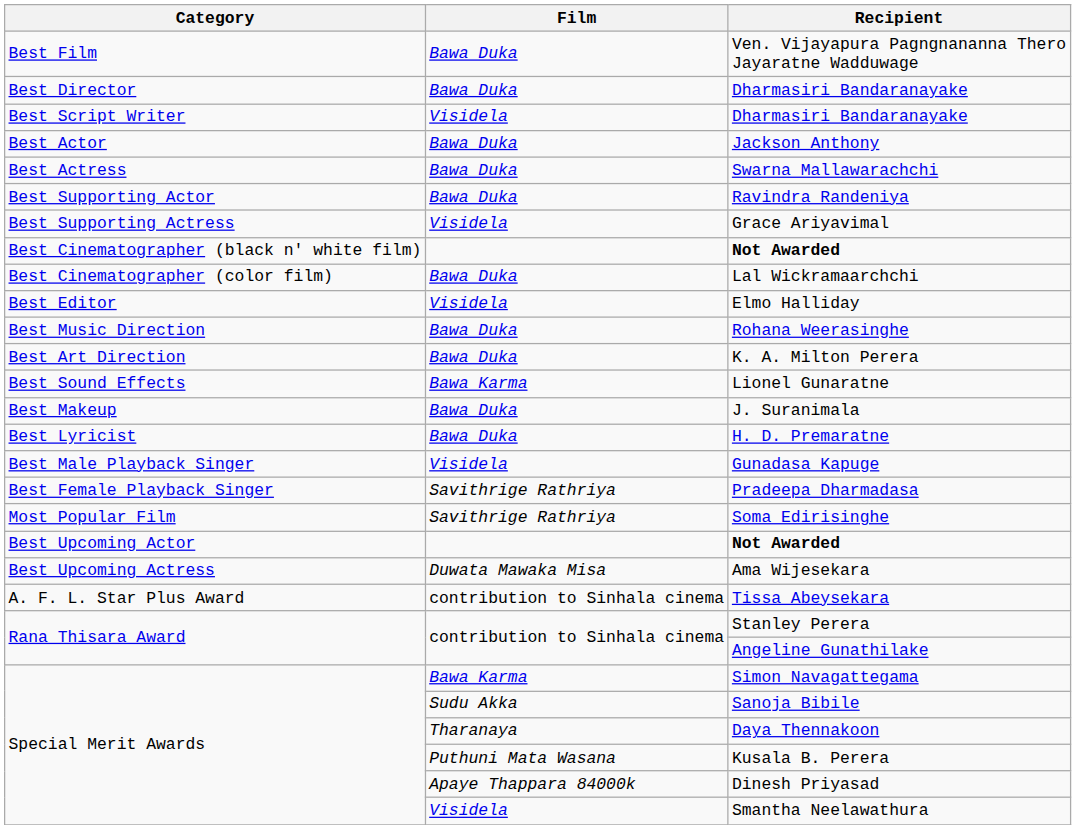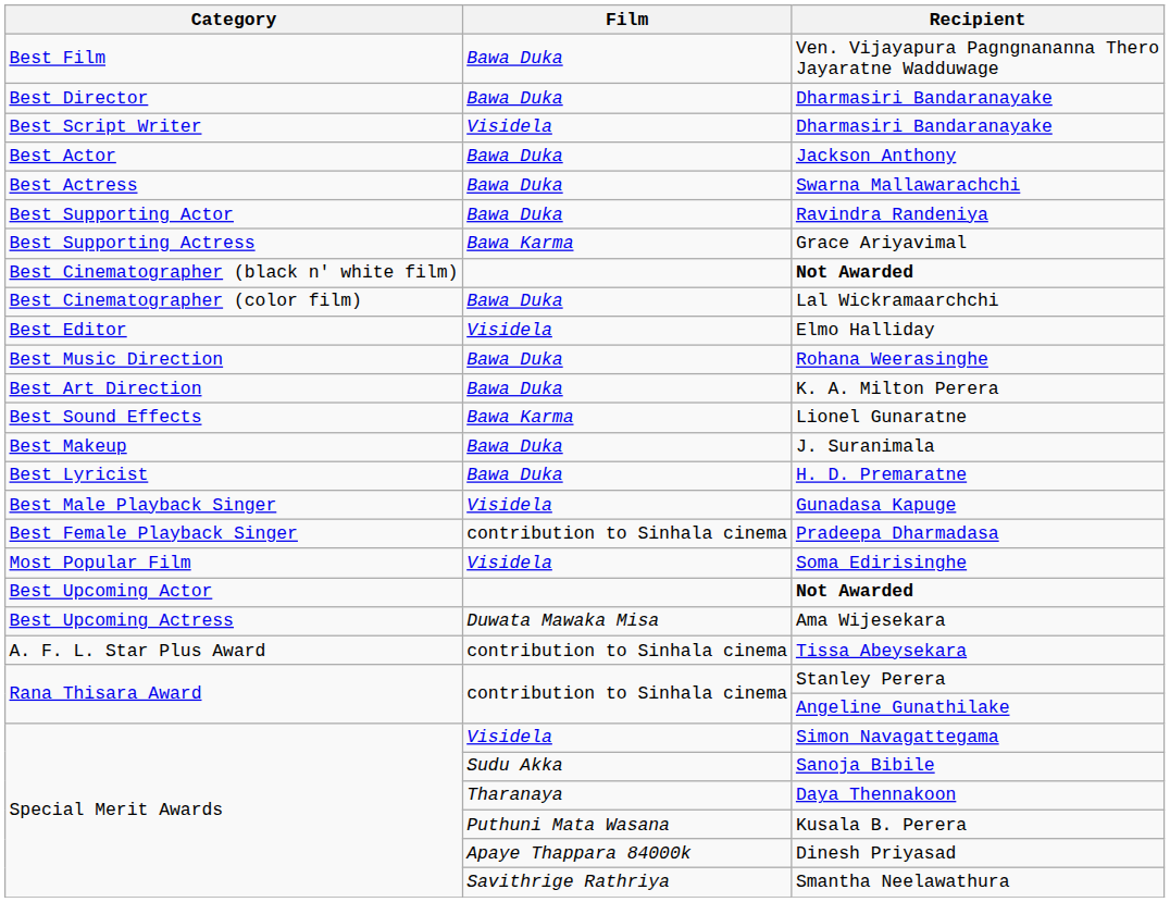 <table class="wikitable plainrowheaders sortable">
 <tr>
 <th scope="col">Category</th>
 <th scope="col">Film</th>
 <th scope="col">Recipient</th>
 </tr>
 <tr>
 <td><a href='#'>Best Film</a></td>
 <td><em><a href='#'>Bawa Duka</a></em></td>
 <td>Ven. Vijayapura Pagngnananna Thero<br> Jayaratne Wadduwage</td>
 </tr>
 <tr>
 <td><a href='#'>Best Director</a></td>
 <td><em><a href='#'>Bawa Duka</a></em></td>
 <td><a href='#'>Dharmasiri Bandaranayake</a></td>
 </tr>
 <tr>
 <td><a href='#'>Best Script Writer</a></td>
 <td><em><a href='#'>Visidela</a></em></td>
 <td><a href='#'>Dharmasiri Bandaranayake</a></td>
 </tr>
 <tr>
 <td><a href='#'>Best Actor</a></td>
 <td><em><a href='#'>Bawa Duka</a></em></td>
 <td><a href='#'>Jackson Anthony</a></td>
 </tr>
 <tr>
 <td><a href='#'>Best Actress</a></td>
 <td><em><a href='#'>Bawa Duka</a></em></td>
 <td><a href='#'>Swarna Mallawarachchi</a></td>
 </tr>
 <tr>
 <td><a href='#'>Best Supporting Actor</a></td>
 <td><em><a href='#'>Bawa Duka</a></em></td>
 <td><a href='#'>Ravindra Randeniya</a></td>
 </tr>
 <tr>
 <td><a href='#'>Best Supporting Actress</a></td>
-<td><em><a href='#'>Visidela</a></em></td>
+<td><em><a href='#'>Bawa Karma</a></em></td>
 <td>Grace Ariyavimal</td>
 </tr>
 <tr>
 <td><a href='#'>Best Cinematographer</a> (black n' white film)</td>
 <td></td>
 <td><strong>Not Awarded</strong></td>
 </tr>
 <tr>
 <td><a href='#'>Best Cinematographer</a> (color film)</td>
 <td><em><a href='#'>Bawa Duka</a></em></td>
 <td>Lal Wickramaarchchi</td>
 </tr>
 <tr>
 <td><a href='#'>Best Editor</a></td>
 <td><em><a href='#'>Visidela</a></em></td>
 <td>Elmo Halliday</td>
 </tr>
 <tr>
 <td><a href='#'>Best Music Direction</a></td>
 <td><em><a href='#'>Bawa Duka</a></em></td>
 <td><a href='#'>Rohana Weerasinghe</a></td>
 </tr>
 <tr>
 <td><a href='#'>Best Art Direction</a></td>
 <td><em><a href='#'>Bawa Duka</a></em></td>
 <td>K. A. Milton Perera</td>
 </tr>
 <tr>
 <td><a href='#'>Best Sound Effects</a></td>
 <td><em><a href='#'>Bawa Karma</a></em></td>
 <td>Lionel Gunaratne</td>
 </tr>
 <tr>
 <td><a href='#'>Best Makeup</a></td>
 <td><em><a href='#'>Bawa Duka</a></em></td>
 <td>J. Suranimala</td>
 </tr>
 <tr>
 <td><a href='#'>Best Lyricist</a></td>
 <td><em><a href='#'>Bawa Duka</a></em></td>
 <td><a href='#'>H. D. Premaratne</a></td>
 </tr>
 <tr>
 <td><a href='#'>Best Male Playback Singer</a></td>
 <td><em><a href='#'>Visidela</a></em></td>
 <td><a href='#'>Gunadasa Kapuge</a></td>
 </tr>
 <tr>
 <td><a href='#'>Best Female Playback Singer</a></td>
-<td><em>Savithrige Rathriya</em></td>
+<td>contribution to Sinhala cinema</td>
 <td><a href='#'>Pradeepa Dharmadasa</a></td>
 </tr>
 <tr>
 <td><a href='#'>Most Popular Film</a></td>
-<td><em>Savithrige Rathriya</em></td>
+<td><em><a href='#'>Visidela</a></em></td>
 <td><a href='#'>Soma Edirisinghe</a></td>
 </tr>
 <tr>
 <td><a href='#'>Best Upcoming Actor</a></td>
 <td></td>
 <td><strong>Not Awarded</strong></td>
 </tr>
 <tr>
 <td><a href='#'>Best Upcoming Actress</a></td>
 <td><em>Duwata Mawaka Misa</em></td>
 <td>Ama Wijesekara</td>
 </tr>
 <tr>
 <td>A. F. L. Star Plus Award</td>
 <td>contribution to Sinhala cinema</td>
 <td><a href='#'>Tissa Abeysekara</a></td>
 </tr>
 <tr>
 <td rowspan=2><a href='#'>Rana Thisara Award</a></td>
 <td rowspan=2>contribution to Sinhala cinema</td>
 <td>Stanley Perera</td>
 </tr>
 <tr>
 <td><a href='#'>Angeline Gunathilake</a></td>
 </tr>
 <tr>
 <td rowspan=6>Special Merit Awards</td>
-<td><em><a href='#'>Bawa Karma</a></em></td>
+<td><em><a href='#'>Visidela</a></em></td>
 <td><a href='#'>Simon Navagattegama</a></td>
 </tr>
 <tr>
 <td><em>Sudu Akka</em></td>
 <td><a href='#'>Sanoja Bibile</a></td>
 </tr>
 <tr>
 <td><em>Tharanaya</em></td>
 <td><a href='#'>Daya Thennakoon</a></td>
 </tr>
 <tr>
 <td><em>Puthuni Mata Wasana</em></td>
 <td>Kusala B. Perera</td>
 </tr>
 <tr>
 <td><em>Apaye Thappara 84000k</em></td>
 <td>Dinesh Priyasad</td>
 </tr>
 <tr>
-<td><em><a href='#'>Visidela</a></em></td>
+<td><em>Savithrige Rathriya</em></td>
 <td>Smantha Neelawathura</td>
 </tr>
 </table>
